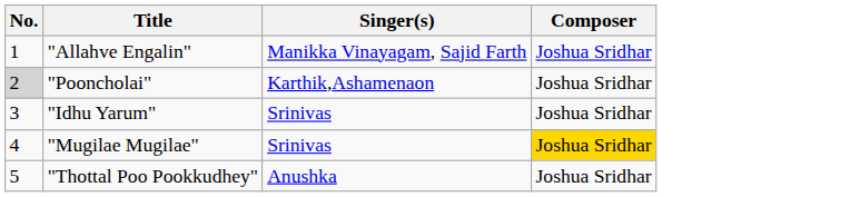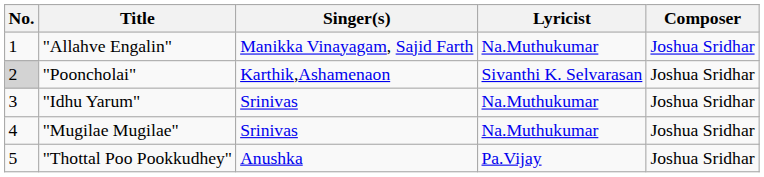 <table class="wikitable">
 <tr>
 <th>No.</th>
 <th>Title</th>
 <th>Singer(s)</th>
+<th>Lyricist</th>
 <th>Composer</th>
 </tr>
 <tr>
 <td>1</td>
 <td>"Allahve Engalin"</td>
 <td><a href='#'>Manikka Vinayagam</a>, <a href='#'>Sajid Farth</a></td>
+<td><a href='#'>Na.Muthukumar</a></td>
 <td><a href='#'>Joshua Sridhar</a></td>
 </tr>
 <tr>
 <td style="background: lightgrey;">2</td>
 <td>"Pooncholai"</td>
 <td><a href='#'>Karthik</a>,<a href='#'>Ashamenaon</a></td>
+<td><a href='#'>Sivanthi K. Selvarasan</a></td>
 <td>Joshua Sridhar</td>
 </tr>
 <tr>
 <td>3</td>
 <td>"Idhu Yarum"</td>
 <td><a href='#'>Srinivas</a></td>
+<td><a href='#'>Na.Muthukumar</a></td>
 <td>Joshua Sridhar</td>
 </tr>
 <tr>
 <td>4</td>
 <td>"Mugilae Mugilae"</td>
 <td><a href='#'>Srinivas</a></td>
-<td style="background: gold;">Joshua Sridhar</td>
+<td><a href='#'>Na.Muthukumar</a></td>
+<td>Joshua Sridhar</td>
 </tr>
 <tr>
 <td>5</td>
 <td>"Thottal Poo Pookkudhey"</td>
 <td><a href='#'>Anushka</a></td>
+<td><a href='#'>Pa.Vijay</a></td>
 <td>Joshua Sridhar</td>
 </tr>
 </table>
